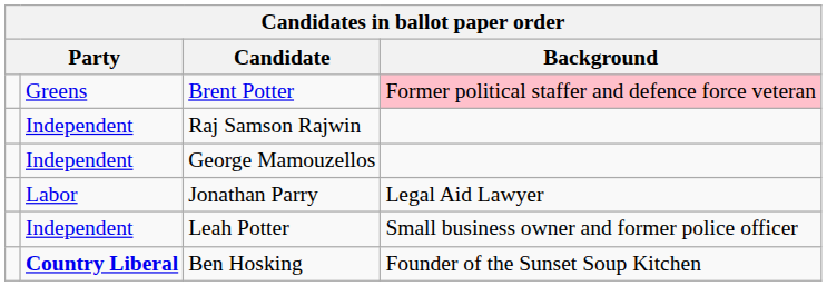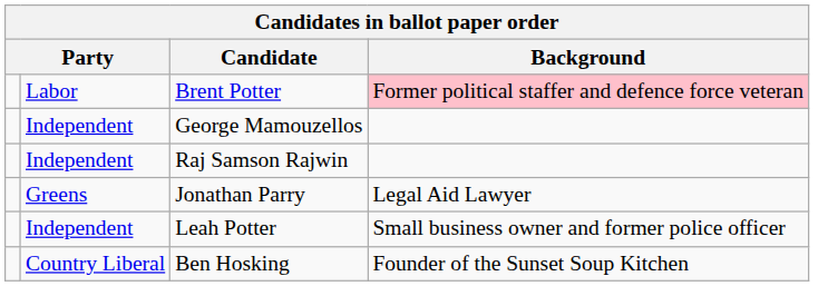 <table class="wikitable">
 <tr>
 <th colspan=4>Candidates in ballot paper order</th>
 </tr>
 <tr>
 <th colspan=2>Party</th>
 <th>Candidate</th>
 <th>Background</th>
 </tr>
 <tr>
 <td> </td>
-<td><a href='#'>Greens</a></td>
+<td><a href='#'>Labor</a></td>
 <td><a href='#'>Brent Potter</a></td>
 <td style="background: pink;">Former political staffer and defence force veteran</td>
+</tr>
+<tr>
+<td> </td>
+<td><a href='#'>Independent</a></td>
+<td>George Mamouzellos</td>
+<td></td>
 </tr>
 <tr>
 <td> </td>
 <td><a href='#'>Independent</a></td>
 <td>Raj Samson Rajwin</td>
 <td></td>
 </tr>
 <tr>
 <td> </td>
-<td><a href='#'>Independent</a></td>
-<td>George Mamouzellos</td>
-<td></td>
-</tr>
-<tr>
-<td> </td>
-<td><a href='#'>Labor</a></td>
+<td><a href='#'>Greens</a></td>
 <td>Jonathan Parry</td>
 <td>Legal Aid Lawyer</td>
 </tr>
 <tr>
 <td> </td>
 <td><a href='#'>Independent</a></td>
 <td>Leah Potter</td>
 <td>Small business owner and former police officer</td>
 </tr>
 <tr>
 <td> </td>
-<td><strong><a href='#'>Country Liberal</a></strong></td>
+<td><a href='#'>Country Liberal</a></td>
 <td>Ben Hosking</td>
 <td>Founder of the Sunset Soup Kitchen</td>
 </tr>
 </table>
